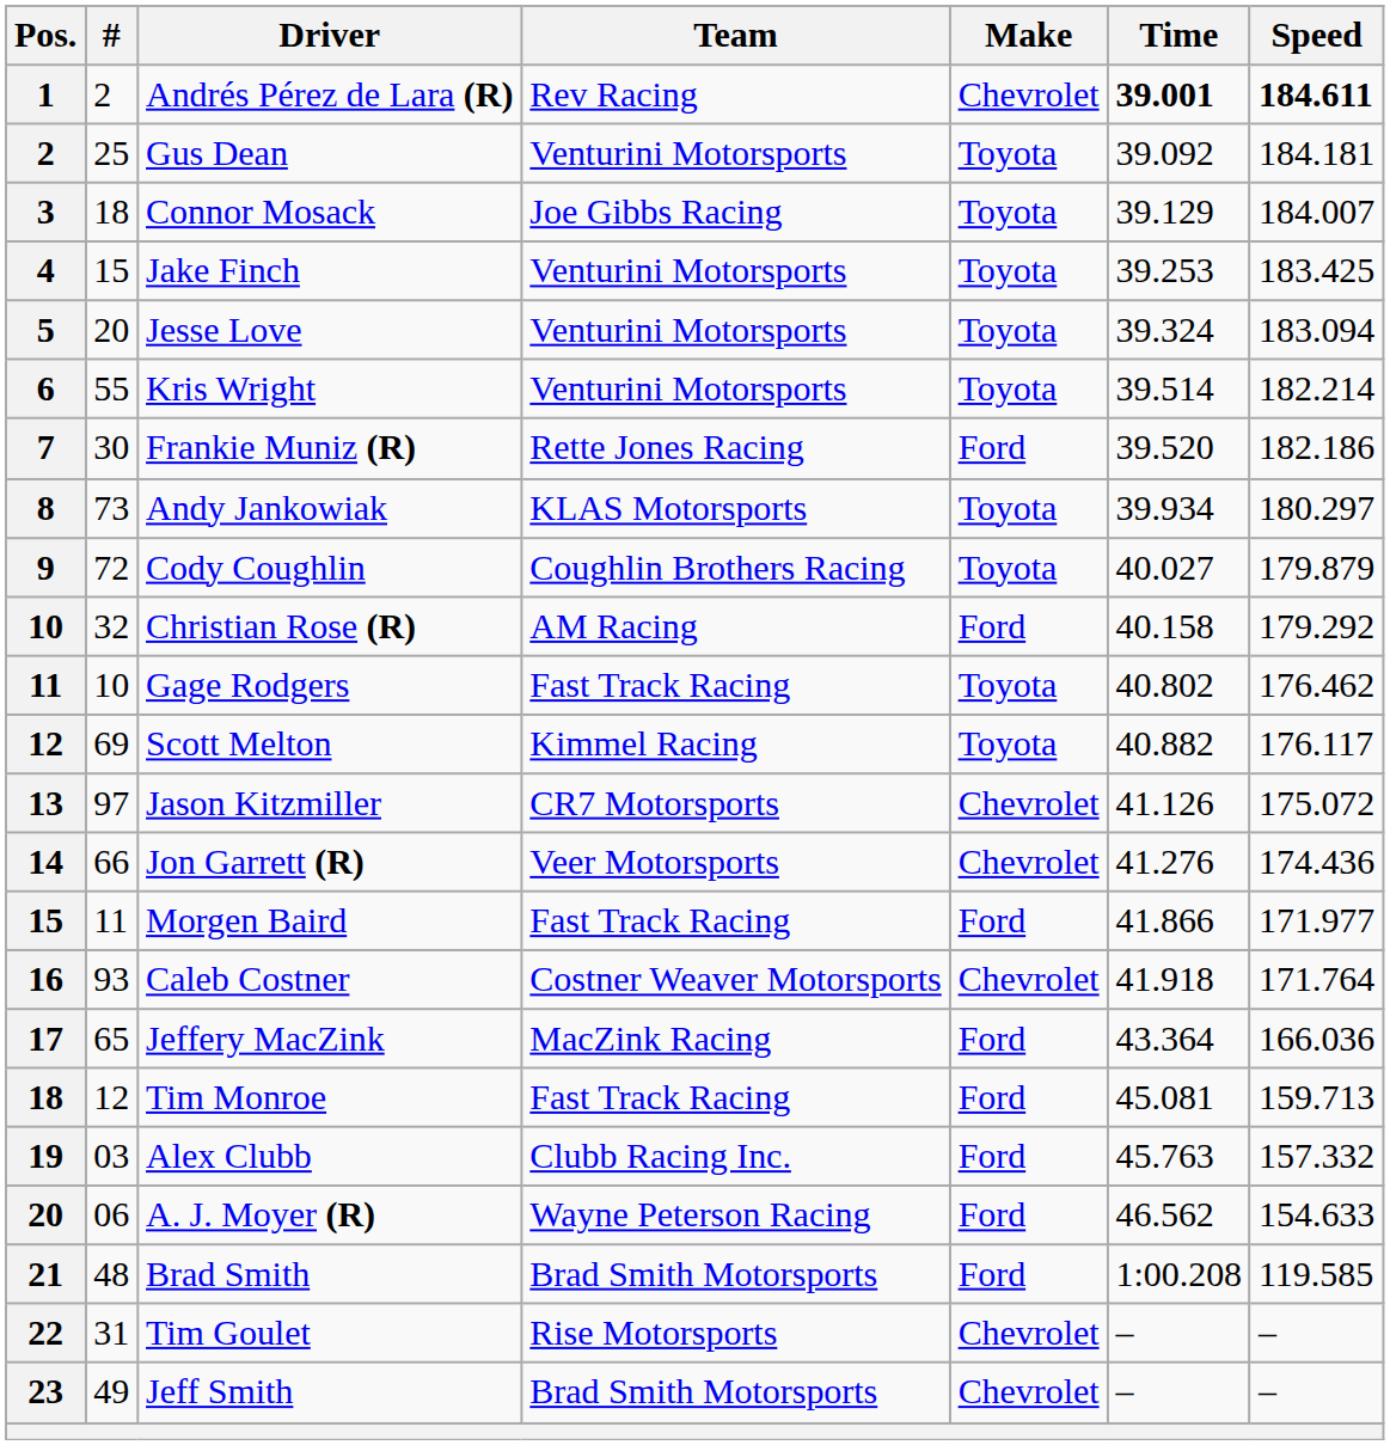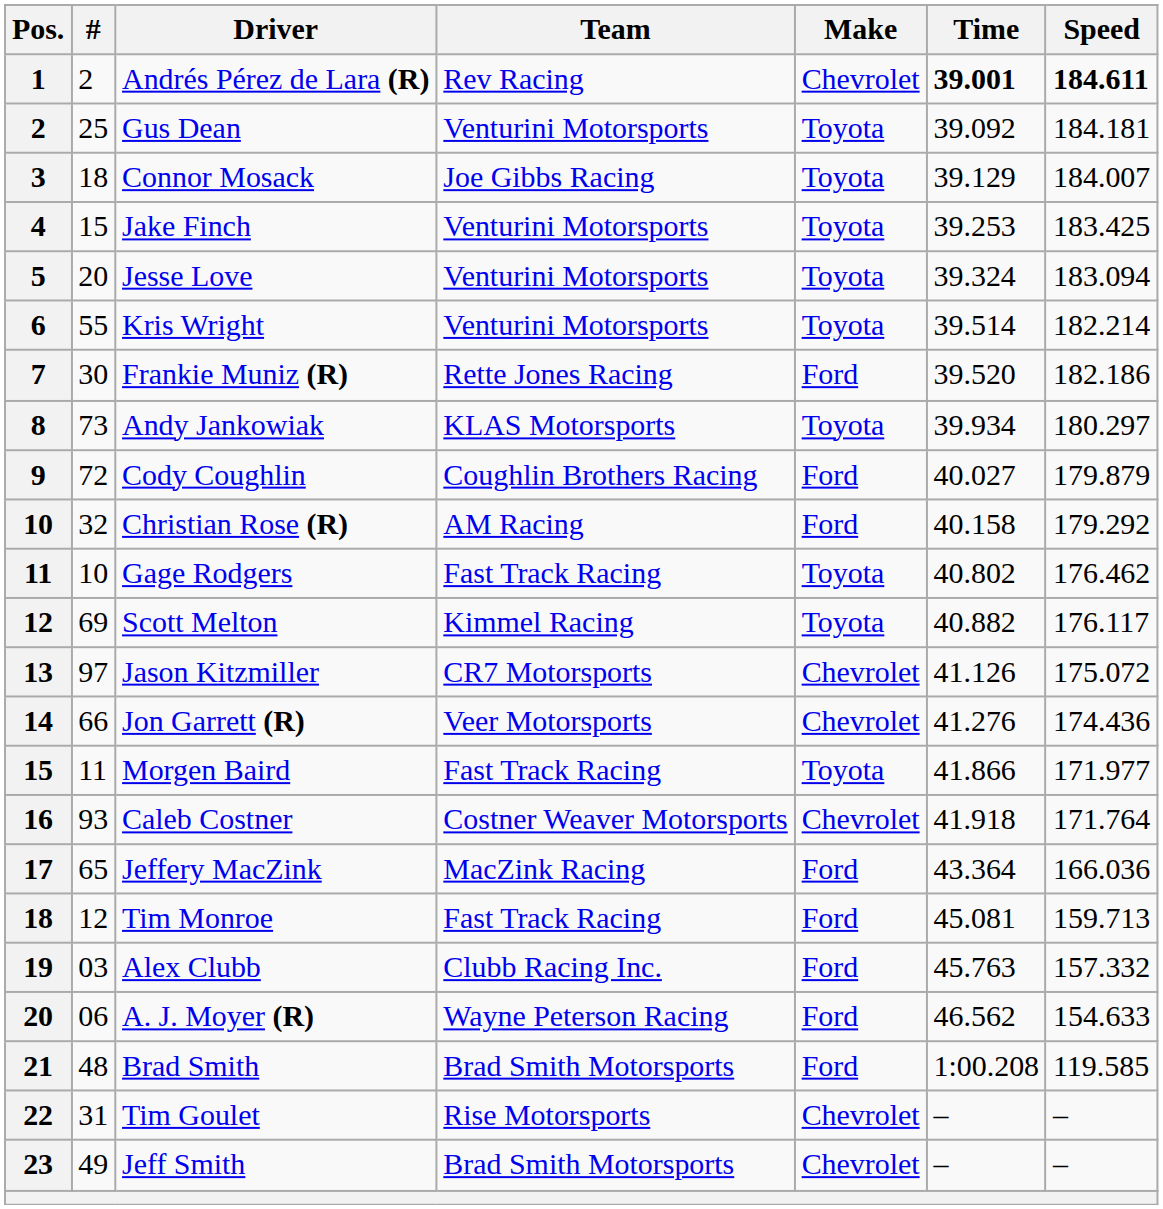 <table class="wikitable" style="font-size:95%">
 <tr>
 <th>Pos.</th>
 <th>#</th>
 <th>Driver</th>
 <th>Team</th>
 <th>Make</th>
 <th>Time</th>
 <th>Speed</th>
 </tr>
 <tr>
 <th>1</th>
 <td>2</td>
 <td><a href='#'>Andrés Pérez de Lara</a> <strong>(R)</strong></td>
 <td><a href='#'>Rev Racing</a></td>
 <td><a href='#'>Chevrolet</a></td>
 <td><strong>39.001</strong></td>
 <td><strong>184.611</strong></td>
 </tr>
 <tr>
 <th>2</th>
 <td>25</td>
 <td><a href='#'>Gus Dean</a></td>
 <td><a href='#'>Venturini Motorsports</a></td>
 <td><a href='#'>Toyota</a></td>
 <td>39.092</td>
 <td>184.181</td>
 </tr>
 <tr>
 <th>3</th>
 <td>18</td>
 <td><a href='#'>Connor Mosack</a></td>
 <td><a href='#'>Joe Gibbs Racing</a></td>
 <td><a href='#'>Toyota</a></td>
 <td>39.129</td>
 <td>184.007</td>
 </tr>
 <tr>
 <th>4</th>
 <td>15</td>
 <td><a href='#'>Jake Finch</a></td>
 <td><a href='#'>Venturini Motorsports</a></td>
 <td><a href='#'>Toyota</a></td>
 <td>39.253</td>
 <td>183.425</td>
 </tr>
 <tr>
 <th>5</th>
 <td>20</td>
 <td><a href='#'>Jesse Love</a></td>
 <td><a href='#'>Venturini Motorsports</a></td>
 <td><a href='#'>Toyota</a></td>
 <td>39.324</td>
 <td>183.094</td>
 </tr>
 <tr>
 <th>6</th>
 <td>55</td>
 <td><a href='#'>Kris Wright</a></td>
 <td><a href='#'>Venturini Motorsports</a></td>
 <td><a href='#'>Toyota</a></td>
 <td>39.514</td>
 <td>182.214</td>
 </tr>
 <tr>
 <th>7</th>
 <td>30</td>
 <td><a href='#'>Frankie Muniz</a> <strong>(R)</strong></td>
 <td><a href='#'>Rette Jones Racing</a></td>
 <td><a href='#'>Ford</a></td>
 <td>39.520</td>
 <td>182.186</td>
 </tr>
 <tr>
 <th>8</th>
 <td>73</td>
 <td><a href='#'>Andy Jankowiak</a></td>
 <td><a href='#'>KLAS Motorsports</a></td>
 <td><a href='#'>Toyota</a></td>
 <td>39.934</td>
 <td>180.297</td>
 </tr>
 <tr>
 <th>9</th>
 <td>72</td>
 <td><a href='#'>Cody Coughlin</a></td>
 <td><a href='#'>Coughlin Brothers Racing</a></td>
-<td><a href='#'>Toyota</a></td>
+<td><a href='#'>Ford</a></td>
 <td>40.027</td>
 <td>179.879</td>
 </tr>
 <tr>
 <th>10</th>
 <td>32</td>
 <td><a href='#'>Christian Rose</a> <strong>(R)</strong></td>
 <td><a href='#'>AM Racing</a></td>
 <td><a href='#'>Ford</a></td>
 <td>40.158</td>
 <td>179.292</td>
 </tr>
 <tr>
 <th>11</th>
 <td>10</td>
 <td><a href='#'>Gage Rodgers</a></td>
 <td><a href='#'>Fast Track Racing</a></td>
 <td><a href='#'>Toyota</a></td>
 <td>40.802</td>
 <td>176.462</td>
 </tr>
 <tr>
 <th>12</th>
 <td>69</td>
 <td><a href='#'>Scott Melton</a></td>
 <td><a href='#'>Kimmel Racing</a></td>
 <td><a href='#'>Toyota</a></td>
 <td>40.882</td>
 <td>176.117</td>
 </tr>
 <tr>
 <th>13</th>
 <td>97</td>
 <td><a href='#'>Jason Kitzmiller</a></td>
 <td><a href='#'>CR7 Motorsports</a></td>
 <td><a href='#'>Chevrolet</a></td>
 <td>41.126</td>
 <td>175.072</td>
 </tr>
 <tr>
 <th>14</th>
 <td>66</td>
 <td><a href='#'>Jon Garrett</a> <strong>(R)</strong></td>
 <td><a href='#'>Veer Motorsports</a></td>
 <td><a href='#'>Chevrolet</a></td>
 <td>41.276</td>
 <td>174.436</td>
 </tr>
 <tr>
 <th>15</th>
 <td>11</td>
 <td><a href='#'>Morgen Baird</a></td>
 <td><a href='#'>Fast Track Racing</a></td>
-<td><a href='#'>Ford</a></td>
+<td><a href='#'>Toyota</a></td>
 <td>41.866</td>
 <td>171.977</td>
 </tr>
 <tr>
 <th>16</th>
 <td>93</td>
 <td><a href='#'>Caleb Costner</a></td>
 <td><a href='#'>Costner Weaver Motorsports</a></td>
 <td><a href='#'>Chevrolet</a></td>
 <td>41.918</td>
 <td>171.764</td>
 </tr>
 <tr>
 <th>17</th>
 <td>65</td>
 <td><a href='#'>Jeffery MacZink</a></td>
 <td><a href='#'>MacZink Racing</a></td>
 <td><a href='#'>Ford</a></td>
 <td>43.364</td>
 <td>166.036</td>
 </tr>
 <tr>
 <th>18</th>
 <td>12</td>
 <td><a href='#'>Tim Monroe</a></td>
 <td><a href='#'>Fast Track Racing</a></td>
 <td><a href='#'>Ford</a></td>
 <td>45.081</td>
 <td>159.713</td>
 </tr>
 <tr>
 <th>19</th>
 <td>03</td>
 <td><a href='#'>Alex Clubb</a></td>
 <td><a href='#'>Clubb Racing Inc.</a></td>
 <td><a href='#'>Ford</a></td>
 <td>45.763</td>
 <td>157.332</td>
 </tr>
 <tr>
 <th>20</th>
 <td>06</td>
 <td><a href='#'>A. J. Moyer</a> <strong>(R)</strong></td>
 <td><a href='#'>Wayne Peterson Racing</a></td>
 <td><a href='#'>Ford</a></td>
 <td>46.562</td>
 <td>154.633</td>
 </tr>
 <tr>
 <th>21</th>
 <td>48</td>
 <td><a href='#'>Brad Smith</a></td>
 <td><a href='#'>Brad Smith Motorsports</a></td>
 <td><a href='#'>Ford</a></td>
 <td>1:00.208</td>
 <td>119.585</td>
 </tr>
 <tr>
 <th>22</th>
 <td>31</td>
 <td><a href='#'>Tim Goulet</a></td>
 <td><a href='#'>Rise Motorsports</a></td>
 <td><a href='#'>Chevrolet</a></td>
 <td>–</td>
 <td>–</td>
 </tr>
 <tr>
 <th>23</th>
 <td>49</td>
 <td><a href='#'>Jeff Smith</a></td>
 <td><a href='#'>Brad Smith Motorsports</a></td>
 <td><a href='#'>Chevrolet</a></td>
 <td>–</td>
 <td>–</td>
 </tr>
 <tr>
 <th colspan="7"></th>
 </tr>
 </table>
